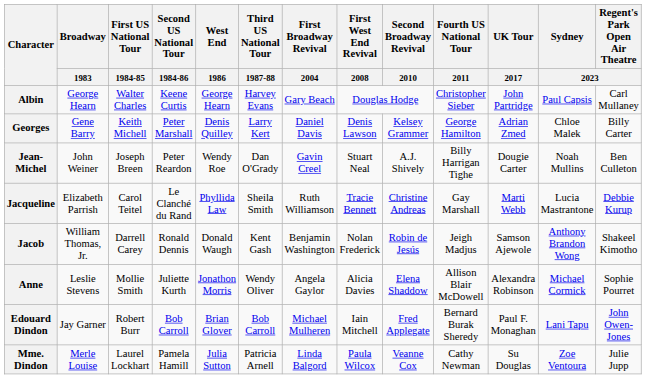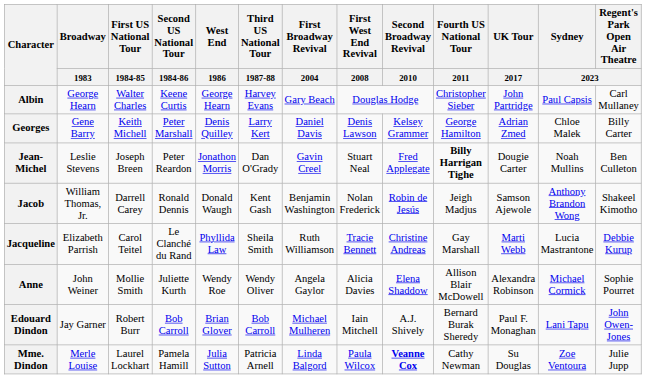 <table class="wikitable">
 <tr>
 <th rowspan="2" style="width:10%;">Character</th>
 <th style="width:10%;">Broadway</th>
 <th style="width:10%;">First US National Tour</th>
 <th style="width:10%;">Second US National Tour</th>
 <th style="width:10%;">West End</th>
 <th style="width:10%;">Third US National Tour</th>
 <th style="width:10%;">First Broadway Revival</th>
 <th style="width:10%;">First West End Revival</th>
 <th style="width:10%;">Second Broadway Revival</th>
 <th style="width:10%;">Fourth US National Tour</th>
 <th style="width:10%;">UK Tour</th>
 <th style="width:10%;">Sydney</th>
 <th style="width:10%;">Regent's Park Open Air Theatre</th>
 </tr>
 <tr>
 <th><small>1983</small></th>
 <th><small>1984-85</small></th>
 <th><small>1984-86</small></th>
 <th><small>1986</small></th>
 <th><small>1987-88</small></th>
 <th><small>2004</small></th>
 <th><small>2008</small></th>
 <th><small>2010</small></th>
 <th><small>2011</small></th>
 <th><small>2017</small></th>
 <th colspan="2"><small>2023</small></th>
 </tr>
 <tr>
 <th>Albin</th>
 <td style="text-align:center;"><a href='#'>George Hearn</a></td>
 <td style="text-align:center;"><a href='#'>Walter Charles</a></td>
 <td style="text-align:center;"><a href='#'>Keene Curtis</a></td>
 <td style="text-align:center;"><a href='#'>George Hearn</a></td>
 <td style="text-align:center;"><a href='#'>Harvey Evans</a></td>
 <td style="text-align:center;"><a href='#'>Gary Beach</a></td>
 <td colspan="2" style="text-align:center;"><a href='#'>Douglas Hodge</a></td>
 <td style="text-align:center;"><a href='#'>Christopher Sieber</a></td>
 <td style="text-align:center;"><a href='#'>John Partridge</a></td>
 <td style="text-align:center;"><a href='#'>Paul Capsis</a></td>
 <td style="text-align:center;">Carl Mullaney</td>
 </tr>
 <tr>
 <th>Georges</th>
 <td style="text-align:center;"><a href='#'>Gene Barry</a></td>
 <td style="text-align:center;"><a href='#'>Keith Michell</a></td>
 <td style="text-align:center;"><a href='#'>Peter Marshall</a></td>
 <td style="text-align:center;"><a href='#'>Denis Quilley</a></td>
 <td style="text-align:center;"><a href='#'>Larry Kert</a></td>
 <td style="text-align:center;"><a href='#'>Daniel Davis</a></td>
 <td style="text-align:center;"><a href='#'>Denis Lawson</a></td>
 <td style="text-align:center;"><a href='#'>Kelsey Grammer</a></td>
 <td style="text-align:center;"><a href='#'>George Hamilton</a></td>
 <td style="text-align:center;"><a href='#'>Adrian Zmed</a></td>
 <td style="text-align:center;">Chloe Malek</td>
 <td style="text-align:center;">Billy Carter</td>
 </tr>
 <tr>
 <th>Jean-Michel</th>
-<td style="text-align:center;">John Weiner</td>
+<td style="text-align:center;">Leslie Stevens</td>
 <td style="text-align:center;">Joseph Breen</td>
 <td style="text-align:center;">Peter Reardon</td>
-<td style="text-align:center;">Wendy Roe</td>
+<td style="text-align:center;"><a href='#'>Jonathon Morris</a></td>
 <td style="text-align:center;">Dan O'Grady</td>
 <td style="text-align:center;"><a href='#'>Gavin Creel</a></td>
 <td style="text-align:center;">Stuart Neal</td>
-<td style="text-align:center;">A.J. Shively</td>
-<td style="text-align:center;">Billy Harrigan Tighe</td>
+<td style="text-align:center;"><a href='#'>Fred Applegate</a></td>
+<td style="text-align:center;"><strong>Billy Harrigan Tighe</strong></td>
 <td style="text-align:center;">Dougie Carter</td>
 <td style="text-align:center;">Noah Mullins</td>
 <td style="text-align:center;">Ben Culleton</td>
+</tr>
+<tr>
+<th>Jacob</th>
+<td style="text-align:center;">William Thomas, Jr.</td>
+<td style="text-align:center;">Darrell Carey</td>
+<td style="text-align:center;">Ronald Dennis</td>
+<td style="text-align:center;">Donald Waugh</td>
+<td style="text-align:center;">Kent Gash</td>
+<td style="text-align:center;">Benjamin Washington</td>
+<td style="text-align:center;">Nolan Frederick</td>
+<td style="text-align:center;"><a href='#'>Robin de Jesús</a></td>
+<td style="text-align:center;">Jeigh Madjus</td>
+<td style="text-align:center;">Samson Ajewole</td>
+<td style="text-align:center;"><a href='#'>Anthony Brandon Wong</a></td>
+<td style="text-align:center;">Shakeel Kimotho</td>
 </tr>
 <tr>
 <th>Jacqueline</th>
 <td style="text-align:center;">Elizabeth Parrish</td>
 <td style="text-align:center;">Carol Teitel</td>
 <td style="text-align:center;">Le Clanché du Rand</td>
 <td style="text-align:center;"><a href='#'>Phyllida Law</a></td>
 <td style="text-align:center;">Sheila Smith</td>
 <td style="text-align:center;">Ruth Williamson</td>
 <td style="text-align:center;"><a href='#'>Tracie Bennett</a></td>
 <td style="text-align:center;"><a href='#'>Christine Andreas</a></td>
 <td style="text-align:center;">Gay Marshall</td>
 <td style="text-align:center;"><a href='#'>Marti Webb</a></td>
 <td style="text-align:center;">Lucia Mastrantone</td>
 <td style="text-align:center;"><a href='#'>Debbie Kurup</a></td>
 </tr>
 <tr>
-<th>Jacob</th>
-<td style="text-align:center;">William Thomas, Jr.</td>
-<td style="text-align:center;">Darrell Carey</td>
-<td style="text-align:center;">Ronald Dennis</td>
-<td style="text-align:center;">Donald Waugh</td>
-<td style="text-align:center;">Kent Gash</td>
-<td style="text-align:center;">Benjamin Washington</td>
-<td style="text-align:center;">Nolan Frederick</td>
-<td style="text-align:center;"><a href='#'>Robin de Jesús</a></td>
-<td style="text-align:center;">Jeigh Madjus</td>
-<td style="text-align:center;">Samson Ajewole</td>
-<td style="text-align:center;"><a href='#'>Anthony Brandon Wong</a></td>
-<td style="text-align:center;">Shakeel Kimotho</td>
-</tr>
-<tr>
 <th>Anne</th>
-<td style="text-align:center;">Leslie Stevens</td>
+<td style="text-align:center;">John Weiner</td>
 <td style="text-align:center;">Mollie Smith</td>
 <td style="text-align:center;">Juliette Kurth</td>
-<td style="text-align:center;"><a href='#'>Jonathon Morris</a></td>
+<td style="text-align:center;">Wendy Roe</td>
 <td style="text-align:center;">Wendy Oliver</td>
 <td style="text-align:center;">Angela Gaylor</td>
 <td style="text-align:center;">Alicia Davies</td>
 <td style="text-align:center;"><a href='#'>Elena Shaddow</a></td>
 <td style="text-align:center;">Allison Blair McDowell</td>
 <td style="text-align:center;">Alexandra Robinson</td>
 <td style="text-align:center;"><a href='#'>Michael Cormick</a></td>
 <td style="text-align:center;">Sophie Pourret</td>
 </tr>
 <tr>
 <th>Edouard Dindon</th>
 <td style="text-align:center;">Jay Garner</td>
 <td style="text-align:center;">Robert Burr</td>
 <td style="text-align:center;"><a href='#'>Bob Carroll</a></td>
 <td style="text-align:center;"><a href='#'>Brian Glover</a></td>
 <td style="text-align:center;"><a href='#'>Bob Carroll</a></td>
 <td style="text-align:center;"><a href='#'>Michael Mulheren</a></td>
 <td style="text-align:center;">Iain Mitchell</td>
-<td style="text-align:center;"><a href='#'>Fred Applegate</a></td>
+<td style="text-align:center;">A.J. Shively</td>
 <td style="text-align:center;">Bernard Burak Sheredy</td>
 <td style="text-align:center;">Paul F. Monaghan</td>
 <td style="text-align:center;"><a href='#'>Lani Tapu</a></td>
 <td style="text-align:center;"><a href='#'>John Owen-Jones</a></td>
 </tr>
 <tr>
 <th>Mme. Dindon</th>
 <td style="text-align:center;"><a href='#'>Merle Louise</a></td>
 <td style="text-align:center;">Laurel Lockhart</td>
 <td style="text-align:center;">Pamela Hamill</td>
 <td style="text-align:center;"><a href='#'>Julia Sutton</a></td>
 <td style="text-align:center;">Patricia Arnell</td>
 <td style="text-align:center;"><a href='#'>Linda Balgord</a></td>
 <td style="text-align:center;"><a href='#'>Paula Wilcox</a></td>
-<td style="text-align:center;"><a href='#'>Veanne Cox</a></td>
+<td style="text-align:center;"><strong><a href='#'>Veanne Cox</a></strong></td>
 <td style="text-align:center;">Cathy Newman</td>
 <td style="text-align:center;">Su Douglas</td>
 <td style="text-align:center;"><a href='#'>Zoe Ventoura</a></td>
 <td style="text-align:center;">Julie Jupp</td>
 </tr>
 </table>
